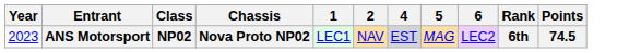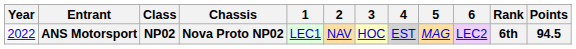 <table class="wikitable" style="text-align:center; font-size:85%">
 <tr>
 <th>Year</th>
 <th>Entrant</th>
 <th>Class</th>
 <th>Chassis</th>
 <th>1</th>
 <th>2</th>
+<th>3</th>
 <th>4</th>
 <th>5</th>
 <th>6</th>
 <th>Rank</th>
 <th>Points</th>
 </tr>
 <tr>
-<td><a href='#'>2023</a></td>
+<td><a href='#'>2022</a></td>
 <th nowrap>ANS Motorsport</th>
 <th>NP02</th>
 <th nowrap>Nova Proto NP02</th>
 <td style="background:#DFFFDF;"><a href='#'>LEC1</a><br></td>
 <td style="background:#FFDF9F;"><a href='#'>NAV</a><br></td>
+<td style="background:#FFFFBF;"><a href='#'>HOC</a><br></td>
 <td style="background: lightgrey;"><a href='#'>EST</a></td>
 <td style="background:#FFDF9F;"><em><a href='#'>MAG</a></em><br></td>
 <td style="background:#EFCFFF;"><a href='#'>LEC2</a><br></td>
 <th>6th</th>
-<th>74.5</th>
+<th>94.5</th>
 </tr>
 </table>
